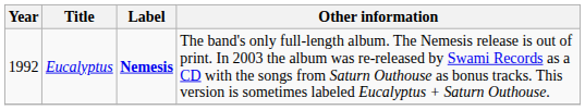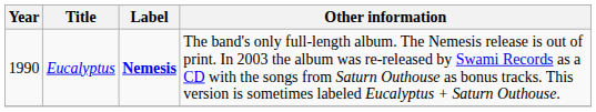 <table class="wikitable">
 <tr>
 <th>Year</th>
 <th>Title</th>
 <th>Label</th>
 <th>Other information</th>
 </tr>
 <tr>
-<td>1992</td>
+<td>1990</td>
 <td><em><a href='#'>Eucalyptus</a></em></td>
 <td><strong><a href='#'>Nemesis</a></strong></td>
 <td>The band's only full-length album. The Nemesis release is out of print. In 2003 the album was re-released by <a href='#'>Swami Records</a> as a <a href='#'>CD</a> with the songs from <em>Saturn Outhouse</em> as bonus tracks. This version is sometimes labeled <em>Eucalyptus + Saturn Outhouse</em>.</td>
 </tr>
 <tr>
 </tr>
 </table>
